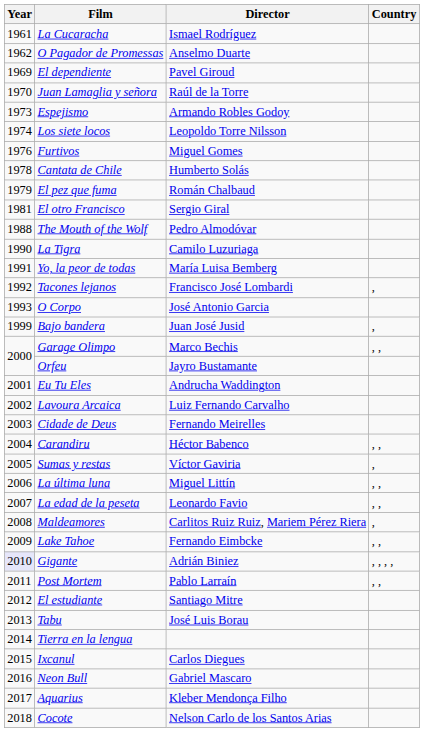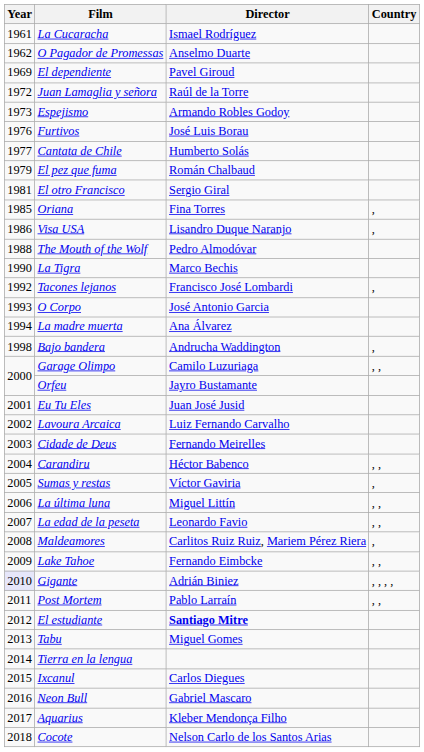 <table class="wikitable sortable">
 <tr>
 <th>Year</th>
 <th>Film</th>
 <th>Director</th>
 <th>Country</th>
 </tr>
 <tr>
 <td>1961</td>
 <td><em><a href='#'>La Cucaracha</a></em></td>
 <td><a href='#'>Ismael Rodríguez</a></td>
 <td></td>
 </tr>
 <tr>
 <td>1962</td>
 <td><em><a href='#'>O Pagador de Promessas</a></em></td>
 <td><a href='#'>Anselmo Duarte</a></td>
 <td></td>
 </tr>
 <tr>
 <td>1969</td>
 <td><em><a href='#'>El dependiente</a></em></td>
 <td><a href='#'>Pavel Giroud</a></td>
 <td></td>
 </tr>
 <tr>
-<td>1970</td>
+<td>1972</td>
 <td><em><a href='#'>Juan Lamaglia y señora</a></em></td>
 <td><a href='#'>Raúl de la Torre</a></td>
 <td></td>
 </tr>
 <tr>
 <td>1973</td>
 <td><em><a href='#'>Espejismo</a></em></td>
 <td><a href='#'>Armando Robles Godoy</a></td>
 <td></td>
 </tr>
 <tr>
-<td>1974</td>
-<td><em><a href='#'>Los siete locos</a></em></td>
-<td><a href='#'>Leopoldo Torre Nilsson</a></td>
+<td>1976</td>
+<td><em><a href='#'>Furtivos</a></em></td>
+<td><a href='#'>José Luis Borau</a></td>
 <td></td>
 </tr>
 <tr>
-<td>1976</td>
-<td><em><a href='#'>Furtivos</a></em></td>
-<td><a href='#'>Miguel Gomes</a></td>
-<td></td>
-</tr>
-<tr>
-<td>1978</td>
+<td>1977</td>
 <td><em><a href='#'>Cantata de Chile</a></em></td>
 <td><a href='#'>Humberto Solás</a></td>
 <td></td>
 </tr>
 <tr>
 <td>1979</td>
 <td><em><a href='#'>El pez que fuma</a></em></td>
 <td><a href='#'>Román Chalbaud</a></td>
 <td></td>
 </tr>
 <tr>
 <td>1981</td>
 <td><em><a href='#'>El otro Francisco</a></em></td>
 <td><a href='#'>Sergio Giral</a></td>
 <td></td>
 </tr>
 <tr>
+<td>1985</td>
+<td><em><a href='#'>Oriana</a></em></td>
+<td><a href='#'>Fina Torres</a></td>
+<td>, </td>
+</tr>
+<tr>
+<td>1986</td>
+<td><em><a href='#'>Visa USA</a></em></td>
+<td><a href='#'>Lisandro Duque Naranjo</a></td>
+<td>, </td>
+</tr>
+<tr>
 <td>1988</td>
 <td><a href='#'><em>The Mouth of the Wolf</em></a></td>
 <td><a href='#'>Pedro Almodóvar</a></td>
 <td></td>
 </tr>
 <tr>
 <td>1990</td>
 <td><em><a href='#'>La Tigra</a></em></td>
-<td><a href='#'>Camilo Luzuriaga</a></td>
-<td></td>
-</tr>
-<tr>
-<td>1991</td>
-<td><em><a href='#'>Yo, la peor de todas</a></em></td>
-<td><a href='#'>María Luisa Bemberg</a></td>
+<td><a href='#'>Marco Bechis</a></td>
 <td></td>
 </tr>
 <tr>
 <td>1992</td>
 <td><em><a href='#'>Tacones lejanos</a></em></td>
 <td><a href='#'>Francisco José Lombardi</a></td>
 <td>, </td>
 </tr>
 <tr>
 <td>1993</td>
 <td><em><a href='#'>O Corpo</a></em></td>
 <td><a href='#'>José Antonio Garcia</a></td>
 <td></td>
 </tr>
 <tr>
-<td>1999</td>
+<td>1994</td>
+<td><em><a href='#'>La madre muerta</a></em></td>
+<td><a href='#'>Ana Álvarez</a></td>
+<td></td>
+</tr>
+<tr>
+<td>1998</td>
 <td><em><a href='#'>Bajo bandera</a></em></td>
-<td><a href='#'>Juan José Jusid</a></td>
+<td><a href='#'>Andrucha Waddington</a></td>
 <td>, </td>
 </tr>
 <tr>
 <td rowspan="2">2000</td>
 <td><em><a href='#'>Garage Olimpo</a></em></td>
-<td><a href='#'>Marco Bechis</a></td>
+<td><a href='#'>Camilo Luzuriaga</a></td>
 <td>, , </td>
 </tr>
 <tr>
 <td><em><a href='#'>Orfeu</a></em></td>
 <td><a href='#'>Jayro Bustamante</a></td>
 <td></td>
 </tr>
 <tr>
 <td>2001</td>
 <td><em><a href='#'>Eu Tu Eles</a></em></td>
-<td><a href='#'>Andrucha Waddington</a></td>
+<td><a href='#'>Juan José Jusid</a></td>
 <td></td>
 </tr>
 <tr>
 <td>2002</td>
 <td><em><a href='#'>Lavoura Arcaica</a></em></td>
 <td><a href='#'>Luiz Fernando Carvalho</a></td>
 <td></td>
 </tr>
 <tr>
 <td>2003</td>
 <td><em><a href='#'>Cidade de Deus</a></em></td>
 <td><a href='#'>Fernando Meirelles</a></td>
 <td></td>
 </tr>
 <tr>
 <td>2004</td>
 <td><em><a href='#'>Carandiru</a></em></td>
 <td><a href='#'>Héctor Babenco</a></td>
 <td>, , </td>
 </tr>
 <tr>
 <td>2005</td>
 <td><em><a href='#'>Sumas y restas</a></em></td>
 <td><a href='#'>Víctor Gaviria</a></td>
 <td>, </td>
 </tr>
 <tr>
 <td>2006</td>
 <td><em><a href='#'>La última luna</a></em></td>
 <td><a href='#'>Miguel Littín</a></td>
 <td>, , </td>
 </tr>
 <tr>
 <td>2007</td>
 <td><em><a href='#'>La edad de la peseta</a></em></td>
 <td><a href='#'>Leonardo Favio</a></td>
 <td>, , </td>
 </tr>
 <tr>
 <td>2008</td>
 <td><em><a href='#'>Maldeamores</a></em></td>
 <td><a href='#'>Carlitos Ruiz Ruiz</a>, <a href='#'>Mariem Pérez Riera</a></td>
 <td>, </td>
 </tr>
 <tr>
 <td>2009</td>
 <td><em><a href='#'>Lake Tahoe</a></em></td>
 <td><a href='#'>Fernando Eimbcke</a></td>
 <td>, , </td>
 </tr>
 <tr>
 <td style="background: lavender;">2010</td>
 <td><em><a href='#'>Gigante</a></em></td>
 <td><a href='#'>Adrián Biniez</a></td>
 <td>, , , , </td>
 </tr>
 <tr>
 <td>2011</td>
 <td><em><a href='#'>Post Mortem</a></em></td>
 <td><a href='#'>Pablo Larraín</a></td>
 <td>, , </td>
 </tr>
 <tr>
 <td>2012</td>
 <td><em><a href='#'>El estudiante</a></em></td>
-<td><a href='#'>Santiago Mitre</a></td>
+<td><strong><a href='#'>Santiago Mitre</a></strong></td>
 <td></td>
 </tr>
 <tr>
 <td>2013</td>
 <td><em><a href='#'>Tabu</a></em></td>
-<td><a href='#'>José Luis Borau</a></td>
+<td><a href='#'>Miguel Gomes</a></td>
 <td></td>
 </tr>
 <tr>
 <td>2014</td>
 <td><em><a href='#'>Tierra en la lengua</a></em></td>
 <td></td>
 <td></td>
 </tr>
 <tr>
 <td>2015</td>
 <td><em><a href='#'>Ixcanul</a></em></td>
 <td><a href='#'>Carlos Diegues</a></td>
 <td></td>
 </tr>
 <tr>
 <td>2016</td>
 <td><em><a href='#'>Neon Bull</a></em></td>
 <td><a href='#'>Gabriel Mascaro</a></td>
 <td></td>
 </tr>
 <tr>
 <td>2017</td>
 <td><em><a href='#'>Aquarius</a></em></td>
 <td><a href='#'>Kleber Mendonça Filho</a></td>
 <td></td>
 </tr>
 <tr>
 <td>2018</td>
 <td><em><a href='#'>Cocote</a></em></td>
 <td><a href='#'>Nelson Carlo de los Santos Arias</a></td>
 <td></td>
 </tr>
 </table>
